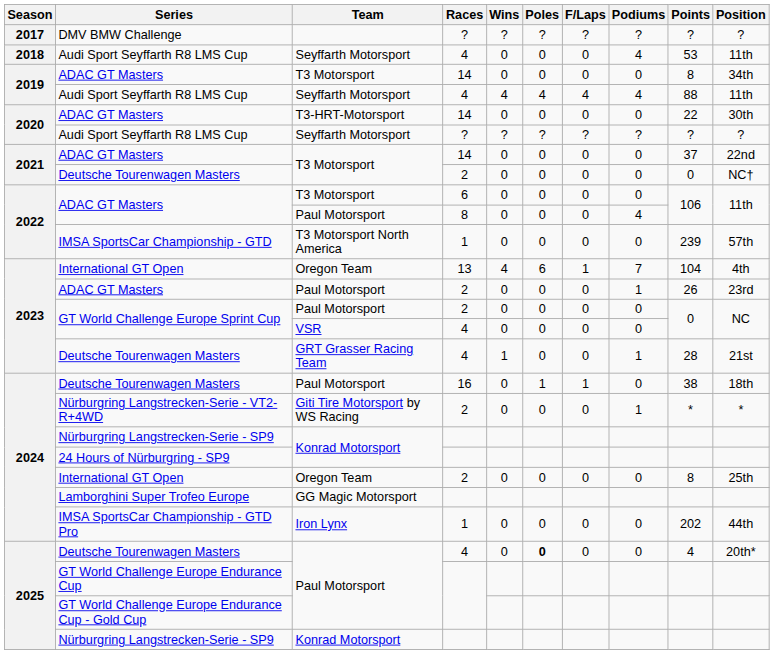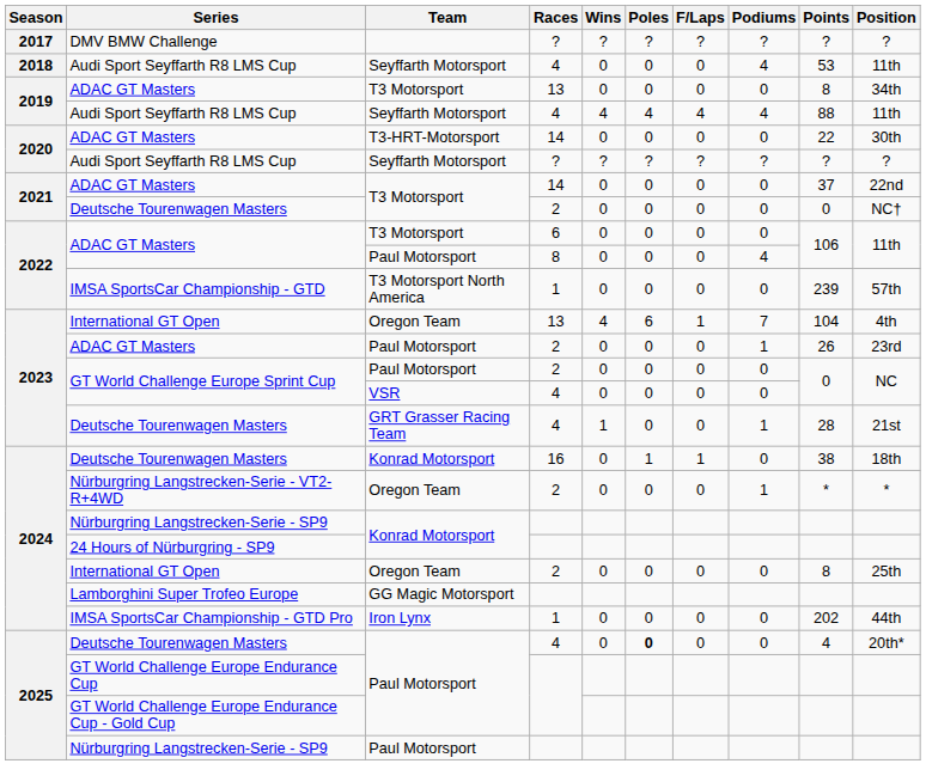 <table class="wikitable" style="font-size: 90%; text-align:center">
 <tr>
 <th>Season</th>
 <th>Series</th>
 <th>Team</th>
 <th>Races</th>
 <th>Wins</th>
 <th>Poles</th>
 <th>F/Laps</th>
 <th>Podiums</th>
 <th>Points</th>
 <th>Position</th>
 </tr>
 <tr>
 <th>2017</th>
 <td align=left>DMV BMW Challenge</td>
 <td></td>
 <td>?</td>
 <td>?</td>
 <td>?</td>
 <td>?</td>
 <td>?</td>
 <td>?</td>
 <td>?</td>
 </tr>
 <tr>
 <th>2018</th>
 <td align="left">Audi Sport Seyffarth R8 LMS Cup</td>
 <td align=left>Seyffarth Motorsport</td>
 <td>4</td>
 <td>0</td>
 <td>0</td>
 <td>0</td>
 <td>4</td>
 <td>53</td>
 <td>11th</td>
 </tr>
 <tr>
 <th rowspan="2">2019</th>
 <td align="left"><a href='#'>ADAC GT Masters</a></td>
 <td align=left>T3 Motorsport</td>
-<td>14</td>
+<td>13</td>
 <td>0</td>
 <td>0</td>
 <td>0</td>
 <td>0</td>
 <td>8</td>
 <td>34th</td>
 </tr>
 <tr>
 <td align="left">Audi Sport Seyffarth R8 LMS Cup</td>
 <td align="left">Seyffarth Motorsport</td>
 <td>4</td>
 <td>4</td>
 <td>4</td>
 <td>4</td>
 <td>4</td>
 <td>88</td>
 <td>11th</td>
 </tr>
 <tr>
 <th rowspan="2">2020</th>
 <td align="left"><a href='#'>ADAC GT Masters</a></td>
 <td align="left">T3-HRT-Motorsport</td>
 <td>14</td>
 <td>0</td>
 <td>0</td>
 <td>0</td>
 <td>0</td>
 <td>22</td>
 <td>30th</td>
 </tr>
 <tr>
 <td align=left>Audi Sport Seyffarth R8 LMS Cup</td>
 <td align=left>Seyffarth Motorsport</td>
 <td>?</td>
 <td>?</td>
 <td>?</td>
 <td>?</td>
 <td>?</td>
 <td>?</td>
 <td>?</td>
 </tr>
 <tr>
 <th rowspan="2">2021</th>
 <td align=left><a href='#'>ADAC GT Masters</a></td>
 <td rowspan="2" align=left>T3 Motorsport</td>
 <td>14</td>
 <td>0</td>
 <td>0</td>
 <td>0</td>
 <td>0</td>
 <td>37</td>
 <td>22nd</td>
 </tr>
 <tr>
 <td align=left><a href='#'>Deutsche Tourenwagen Masters</a></td>
 <td>2</td>
 <td>0</td>
 <td>0</td>
 <td>0</td>
 <td>0</td>
 <td>0</td>
 <td>NC†</td>
 </tr>
 <tr>
 <th rowspan="3">2022</th>
 <td rowspan="2" align=left><a href='#'>ADAC GT Masters</a></td>
 <td align=left>T3 Motorsport</td>
 <td>6</td>
 <td>0</td>
 <td>0</td>
 <td>0</td>
 <td>0</td>
 <td rowspan="2">106</td>
 <td rowspan="2">11th</td>
 </tr>
 <tr>
 <td align=left>Paul Motorsport</td>
 <td>8</td>
 <td>0</td>
 <td>0</td>
 <td>0</td>
 <td>4</td>
 </tr>
 <tr>
 <td align=left><a href='#'>IMSA SportsCar Championship - GTD</a></td>
 <td align=left>T3 Motorsport North America</td>
 <td>1</td>
 <td>0</td>
 <td>0</td>
 <td>0</td>
 <td>0</td>
 <td>239</td>
 <td>57th</td>
 </tr>
 <tr>
 <th rowspan="5">2023</th>
 <td align=left><a href='#'>International GT Open</a></td>
 <td align=left>Oregon Team</td>
 <td>13</td>
 <td>4</td>
 <td>6</td>
 <td>1</td>
 <td>7</td>
 <td>104</td>
 <td>4th</td>
 </tr>
 <tr>
 <td align=left><a href='#'>ADAC GT Masters</a></td>
 <td align="left">Paul Motorsport</td>
 <td>2</td>
 <td>0</td>
 <td>0</td>
 <td>0</td>
 <td>1</td>
 <td>26</td>
 <td>23rd</td>
 </tr>
 <tr>
 <td rowspan="2" align="left"><a href='#'>GT World Challenge Europe Sprint Cup</a></td>
 <td align=left>Paul Motorsport</td>
 <td>2</td>
 <td>0</td>
 <td>0</td>
 <td>0</td>
 <td>0</td>
 <td rowspan="2">0</td>
 <td rowspan="2">NC</td>
 </tr>
 <tr>
 <td align=left><a href='#'>VSR</a></td>
 <td>4</td>
 <td>0</td>
 <td>0</td>
 <td>0</td>
 <td>0</td>
 </tr>
 <tr>
 <td align=left><a href='#'>Deutsche Tourenwagen Masters</a></td>
 <td align=left><a href='#'>GRT Grasser Racing Team</a></td>
 <td>4</td>
 <td>1</td>
 <td>0</td>
 <td>0</td>
 <td>1</td>
 <td>28</td>
 <td>21st</td>
 </tr>
 <tr>
 <th rowspan="7">2024</th>
 <td align=left><a href='#'>Deutsche Tourenwagen Masters</a></td>
-<td align=left>Paul Motorsport</td>
+<td align=left><a href='#'>Konrad Motorsport</a></td>
 <td>16</td>
 <td>0</td>
 <td>1</td>
 <td>1</td>
 <td>0</td>
 <td>38</td>
 <td>18th</td>
 </tr>
 <tr>
 <td align=left><a href='#'>Nürburgring Langstrecken-Serie - VT2-R+4WD</a></td>
-<td align=left><a href='#'>Giti Tire Motorsport</a> by WS Racing</td>
+<td align=left>Oregon Team</td>
 <td>2</td>
 <td>0</td>
 <td>0</td>
 <td>0</td>
 <td>1</td>
 <td>*</td>
 <td>*</td>
 </tr>
 <tr>
 <td align=left><a href='#'>Nürburgring Langstrecken-Serie - SP9</a></td>
 <td rowspan="2" align="left"><a href='#'>Konrad Motorsport</a></td>
 <td></td>
 <td></td>
 <td></td>
 <td></td>
 <td></td>
 <td></td>
 <td></td>
 </tr>
 <tr>
 <td align=left><a href='#'>24 Hours of Nürburgring - SP9</a></td>
 <td></td>
 <td></td>
 <td></td>
 <td></td>
 <td></td>
 <td></td>
 <td></td>
 </tr>
 <tr>
 <td align=left><a href='#'>International GT Open</a></td>
 <td align=left>Oregon Team</td>
 <td>2</td>
 <td>0</td>
 <td>0</td>
 <td>0</td>
 <td>0</td>
 <td>8</td>
 <td>25th</td>
 </tr>
 <tr>
 <td align=left><a href='#'>Lamborghini Super Trofeo Europe</a></td>
 <td align=left>GG Magic Motorsport</td>
 <td></td>
 <td></td>
 <td></td>
 <td></td>
 <td></td>
 <td></td>
 <td></td>
 </tr>
 <tr>
 <td align=left><a href='#'>IMSA SportsCar Championship - GTD Pro</a></td>
 <td align=left><a href='#'>Iron Lynx</a></td>
 <td>1</td>
 <td>0</td>
 <td>0</td>
 <td>0</td>
 <td>0</td>
 <td>202</td>
 <td>44th</td>
 </tr>
 <tr>
 <th rowspan="4">2025</th>
 <td align=left><a href='#'>Deutsche Tourenwagen Masters</a></td>
 <td rowspan="3" align=left>Paul Motorsport</td>
 <td>4</td>
 <td>0</td>
 <td><strong>0</strong></td>
 <td>0</td>
 <td>0</td>
 <td>4</td>
 <td>20th*</td>
 </tr>
 <tr>
 <td align=left><a href='#'>GT World Challenge Europe Endurance Cup</a></td>
 <td rowspan="2"></td>
 <td></td>
 <td></td>
 <td></td>
 <td></td>
 <td></td>
 <td></td>
 </tr>
 <tr>
 <td align=left><a href='#'>GT World Challenge Europe Endurance Cup - Gold Cup</a></td>
 <td></td>
 <td></td>
 <td></td>
 <td></td>
 <td></td>
 <td></td>
 </tr>
 <tr>
 <td align=left><a href='#'>Nürburgring Langstrecken-Serie - SP9</a></td>
-<td align=left><a href='#'>Konrad Motorsport</a></td>
+<td align=left>Paul Motorsport</td>
 <td></td>
 <td></td>
 <td></td>
 <td></td>
 <td></td>
 <td></td>
 <td></td>
 </tr>
 </table>
